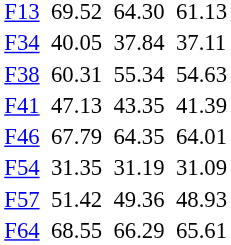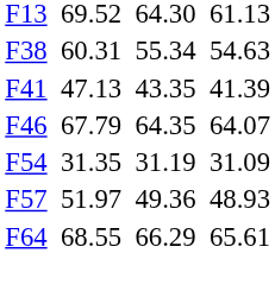 <table>
 <tr>
 <td><a href='#'>F13</a> <br></td>
 <td></td>
 <td>69.52 </td>
 <td></td>
 <td>64.30</td>
 <td></td>
 <td>61.13</td>
-</tr>
-<tr>
-<td><a href='#'>F34</a> <br></td>
-<td></td>
-<td>40.05 <strong></strong></td>
-<td></td>
-<td>37.84</td>
-<td></td>
-<td>37.11</td>
 </tr>
 <tr>
 <td><a href='#'>F38</a> <br></td>
 <td></td>
 <td>60.31 <strong></strong></td>
 <td></td>
 <td>55.34 </td>
 <td></td>
 <td>54.63</td>
 </tr>
 <tr>
 <td><a href='#'>F41</a> <br></td>
 <td></td>
 <td>47.13 <strong></strong></td>
 <td></td>
 <td>43.35</td>
 <td></td>
 <td>41.39</td>
 </tr>
 <tr>
 <td><a href='#'>F46</a> <br></td>
 <td></td>
 <td>67.79 <strong></strong></td>
 <td></td>
 <td>64.35</td>
 <td></td>
-<td>64.01</td>
+<td>64.07</td>
 </tr>
 <tr>
 <td><a href='#'>F54</a> <br></td>
 <td></td>
 <td>31.35 </td>
 <td></td>
 <td>31.19 </td>
 <td></td>
 <td>31.09</td>
 </tr>
 <tr>
 <td><a href='#'>F57</a> <br></td>
 <td></td>
-<td>51.42 <strong></strong></td>
+<td>51.97 <strong></strong></td>
 <td></td>
 <td>49.36 </td>
 <td></td>
 <td>48.93</td>
 </tr>
 <tr>
 <td><a href='#'>F64</a> <br></td>
 <td></td>
 <td>68.55 <strong></strong></td>
 <td></td>
 <td>66.29 <strong></strong></td>
 <td></td>
 <td>65.61</td>
 </tr>
 </table>
